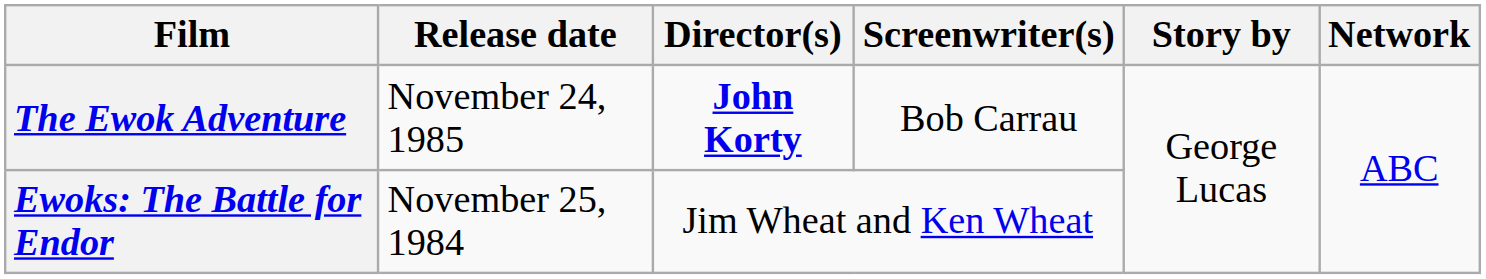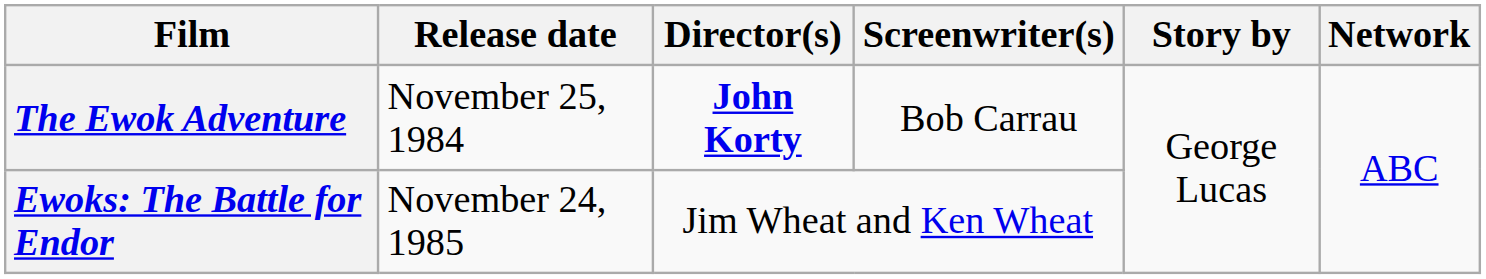 <table class="wikitable plainrowheaders" style="text-align:center" border="1" width=99%>
 <tr>
 <th>Film</th>
 <th>Release date</th>
 <th>Director(s)</th>
 <th>Screenwriter(s)</th>
 <th>Story by</th>
 <th>Network</th>
 </tr>
 <tr>
 <th scope=row style="text-align:left"><em><a href='#'>The Ewok Adventure</a></em></th>
-<td style="text-align:left">November 24, 1985</td>
+<td style="text-align:left">November 25, 1984</td>
 <td><strong><a href='#'>John Korty</a></strong></td>
 <td>Bob Carrau</td>
 <td rowspan="2">George Lucas</td>
 <td rowspan="2"><a href='#'>ABC</a></td>
 </tr>
 <tr>
 <th scope=row style="text-align:left"><em><a href='#'>Ewoks: The Battle for Endor</a></em></th>
-<td style="text-align:left">November 25, 1984</td>
+<td style="text-align:left">November 24, 1985</td>
 <td colspan="2">Jim Wheat and <a href='#'>Ken Wheat</a></td>
 </tr>
 </table>
